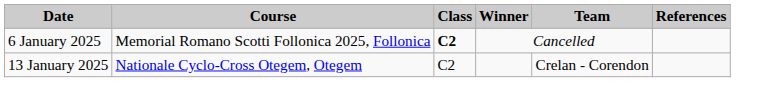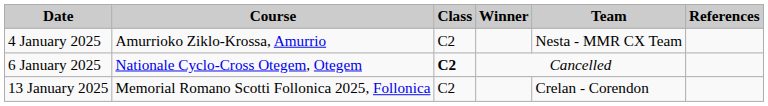 <table class="wikitable sortable alternance ">
 <tr>
 <th scope="col" style="background-color:#CCCCCC;">Date</th>
 <th scope="col" style="background-color:#CCCCCC;">Course</th>
 <th scope="col" style="background-color:#CCCCCC;">Class</th>
 <th scope="col" style="background-color:#CCCCCC;">Winner</th>
 <th scope="col" style="background-color:#CCCCCC;">Team</th>
 <th scope="col" style="background-color:#CCCCCC;">References</th>
 </tr>
 <tr>
+<td>4 January 2025</td>
+<td> Amurrioko Ziklo-Krossa, <a href='#'>Amurrio</a></td>
+<td>C2</td>
+<td></td>
+<td>Nesta - MMR CX Team</td>
+<td></td>
+</tr>
+<tr>
 <td>6 January 2025</td>
-<td> Memorial Romano Scotti Follonica 2025, <a href='#'>Follonica</a></td>
+<td> <a href='#'>Nationale Cyclo-Cross Otegem</a>, <a href='#'>Otegem</a></td>
 <td><strong>C2</strong></td>
 <td align=center colspan="2"><em>Cancelled</em></td>
 <td></td>
 </tr>
 <tr>
 <td>13 January 2025</td>
-<td> <a href='#'>Nationale Cyclo-Cross Otegem</a>, <a href='#'>Otegem</a></td>
+<td> Memorial Romano Scotti Follonica 2025, <a href='#'>Follonica</a></td>
 <td>C2</td>
 <td></td>
 <td>Crelan - Corendon</td>
 <td></td>
 </tr>
 </table>
